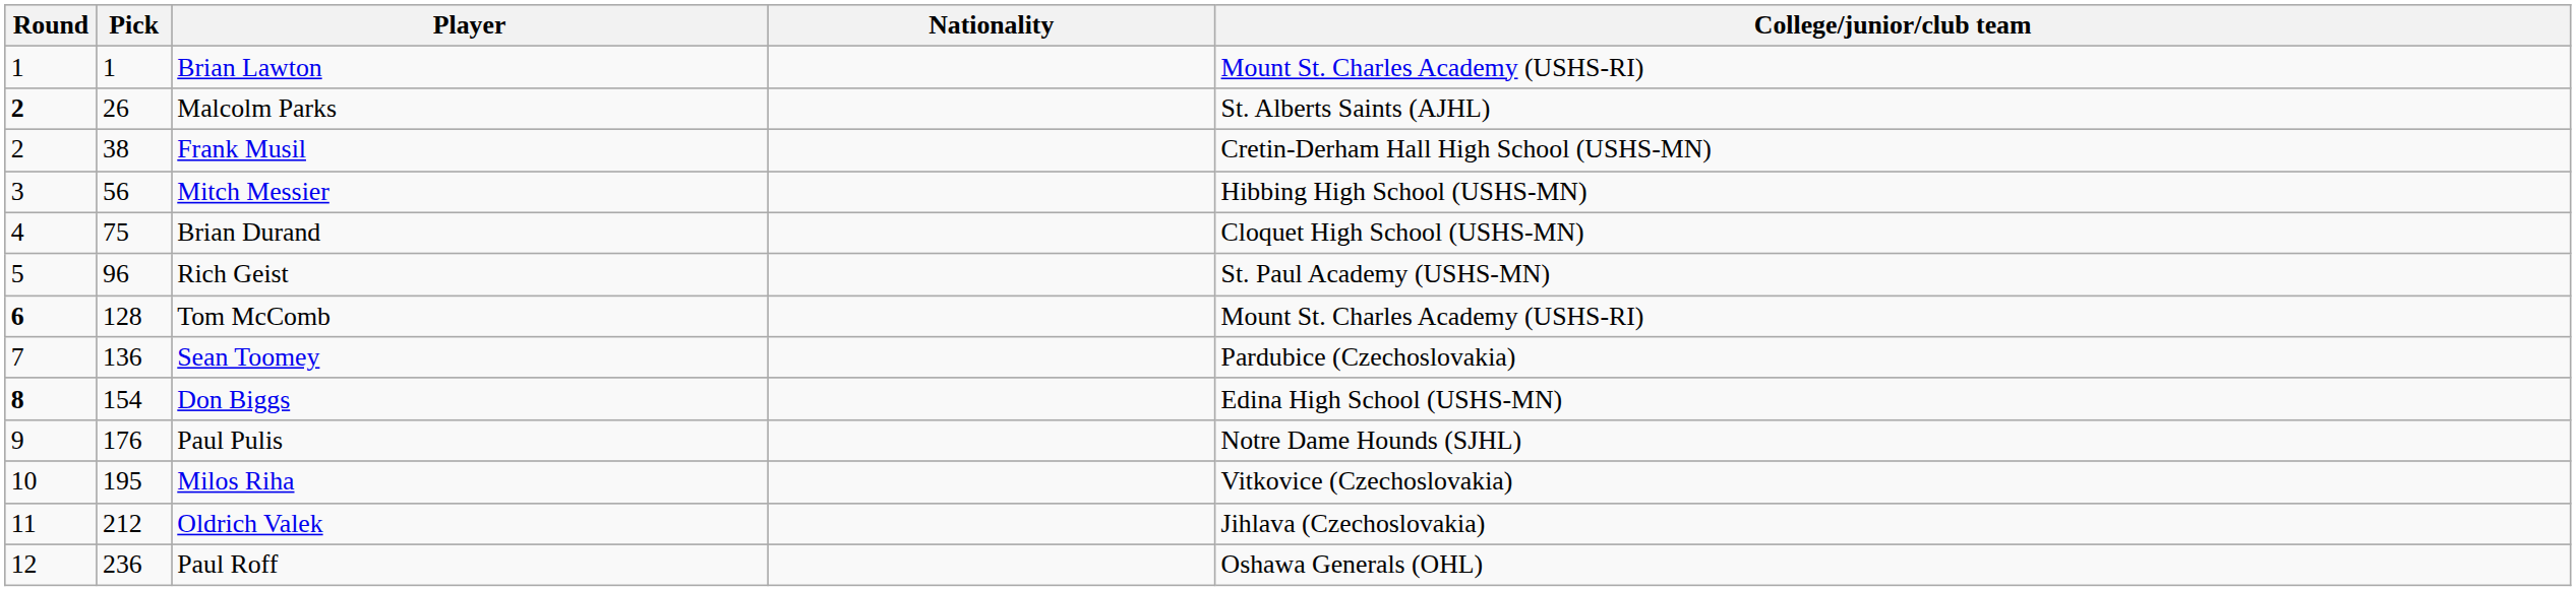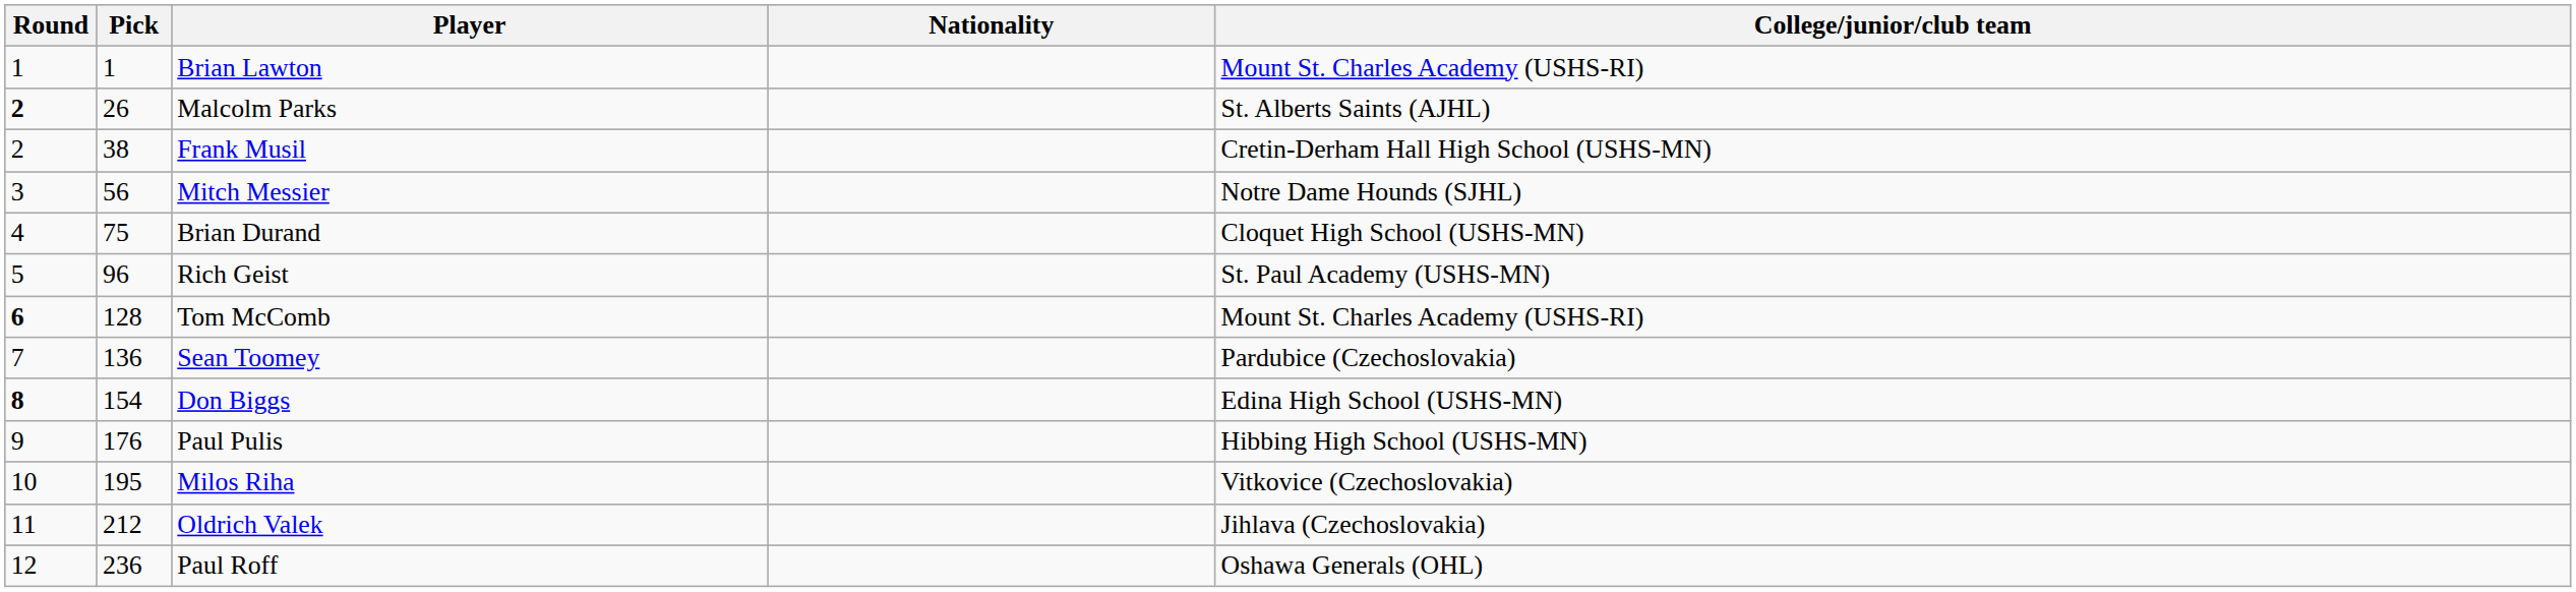 <table class="wikitable">
 <tr>
 <th bgcolor="#DDDDFF" width="2.75%">Round</th>
 <th bgcolor="#DDDDFF" width="2.75%">Pick</th>
 <th bgcolor="#DDDDFF" width="22.0%">Player</th>
 <th bgcolor="#DDDDFF" width="16.5%">Nationality</th>
 <th bgcolor="#DDDDFF" width="50.0%">College/junior/club team</th>
 </tr>
 <tr>
 <td>1</td>
 <td>1</td>
 <td><a href='#'>Brian Lawton</a></td>
 <td></td>
 <td><a href='#'>Mount St. Charles Academy</a> (USHS-RI)</td>
 </tr>
 <tr>
 <td><strong>2</strong></td>
 <td>26</td>
 <td>Malcolm Parks</td>
 <td></td>
 <td>St. Alberts Saints (AJHL)</td>
 </tr>
 <tr>
 <td>2</td>
 <td>38</td>
 <td><a href='#'>Frank Musil</a></td>
 <td></td>
 <td>Cretin-Derham Hall High School (USHS-MN)</td>
 </tr>
 <tr>
 <td>3</td>
 <td>56</td>
 <td><a href='#'>Mitch Messier</a></td>
 <td></td>
-<td>Hibbing High School (USHS-MN)</td>
+<td>Notre Dame Hounds (SJHL)</td>
 </tr>
 <tr>
 <td>4</td>
 <td>75</td>
 <td>Brian Durand</td>
 <td></td>
 <td>Cloquet High School (USHS-MN)</td>
 </tr>
 <tr>
 <td>5</td>
 <td>96</td>
 <td>Rich Geist</td>
 <td></td>
 <td>St. Paul Academy (USHS-MN)</td>
 </tr>
 <tr>
 <td><strong>6</strong></td>
 <td>128</td>
 <td>Tom McComb</td>
 <td></td>
 <td>Mount St. Charles Academy (USHS-RI)</td>
 </tr>
 <tr>
 <td>7</td>
 <td>136</td>
 <td><a href='#'>Sean Toomey</a></td>
 <td></td>
 <td>Pardubice (Czechoslovakia)</td>
 </tr>
 <tr>
 <td><strong>8</strong></td>
 <td>154</td>
 <td><a href='#'>Don Biggs</a></td>
 <td></td>
 <td>Edina High School (USHS-MN)</td>
 </tr>
 <tr>
 <td>9</td>
 <td>176</td>
 <td>Paul Pulis</td>
 <td></td>
-<td>Notre Dame Hounds (SJHL)</td>
+<td>Hibbing High School (USHS-MN)</td>
 </tr>
 <tr>
 <td>10</td>
 <td>195</td>
 <td><a href='#'>Milos Riha</a></td>
 <td></td>
 <td>Vitkovice (Czechoslovakia)</td>
 </tr>
 <tr>
 <td>11</td>
 <td>212</td>
 <td><a href='#'>Oldrich Valek</a></td>
 <td></td>
 <td>Jihlava (Czechoslovakia)</td>
 </tr>
 <tr>
 <td>12</td>
 <td>236</td>
 <td>Paul Roff</td>
 <td></td>
 <td>Oshawa Generals (OHL)</td>
 </tr>
 </table>
